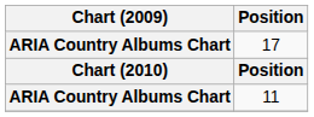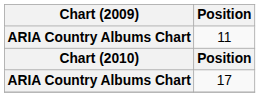 <table class="wikitable sortable plainrowheaders" style="text-align:center">
 <tr>
 <th scope="col">Chart (2009)</th>
 <th scope="col">Position</th>
 </tr>
 <tr>
 <th scope="row">ARIA Country Albums Chart</th>
-<td>17</td>
+<td>11</td>
 </tr>
 <tr>
 <th scope="col">Chart (2010)</th>
 <th scope="col">Position</th>
 </tr>
 <tr>
 <th scope="row">ARIA Country Albums Chart</th>
-<td>11</td>
+<td>17</td>
 </tr>
 <tr>
 </tr>
 </table>
